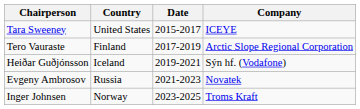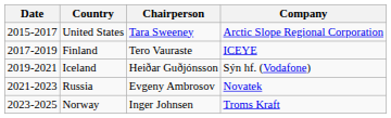 <table class="wikitable">
 <tr>
+<th>Date</th>
+<th>Country</th>
 <th>Chairperson</th>
-<th>Country</th>
-<th>Date</th>
 <th>Company</th>
 </tr>
 <tr>
+<td>2015-2017</td>
+<td>United States</td>
 <td><a href='#'>Tara Sweeney</a></td>
-<td>United States</td>
-<td>2015-2017</td>
+<td><a href='#'>Arctic Slope Regional Corporation</a></td>
+</tr>
+<tr>
+<td>2017-2019</td>
+<td>Finland</td>
+<td>Tero Vauraste</td>
 <td><a href='#'>ICEYE</a></td>
 </tr>
 <tr>
-<td>Tero Vauraste</td>
-<td>Finland</td>
-<td>2017-2019</td>
-<td><a href='#'>Arctic Slope Regional Corporation</a></td>
-</tr>
-<tr>
+<td>2019-2021</td>
+<td>Iceland</td>
 <td>Heiðar Guðjónsson</td>
-<td>Iceland</td>
-<td>2019-2021</td>
 <td>Sýn hf. (<a href='#'>Vodafone</a>)</td>
 </tr>
 <tr>
+<td>2021-2023</td>
+<td>Russia</td>
 <td>Evgeny Ambrosov</td>
-<td>Russia</td>
-<td>2021-2023</td>
 <td><a href='#'>Novatek</a></td>
 </tr>
 <tr>
+<td>2023-2025</td>
+<td>Norway</td>
 <td>Inger Johnsen</td>
-<td>Norway</td>
-<td>2023-2025</td>
 <td><a href='#'>Troms Kraft</a></td>
 </tr>
 </table>
